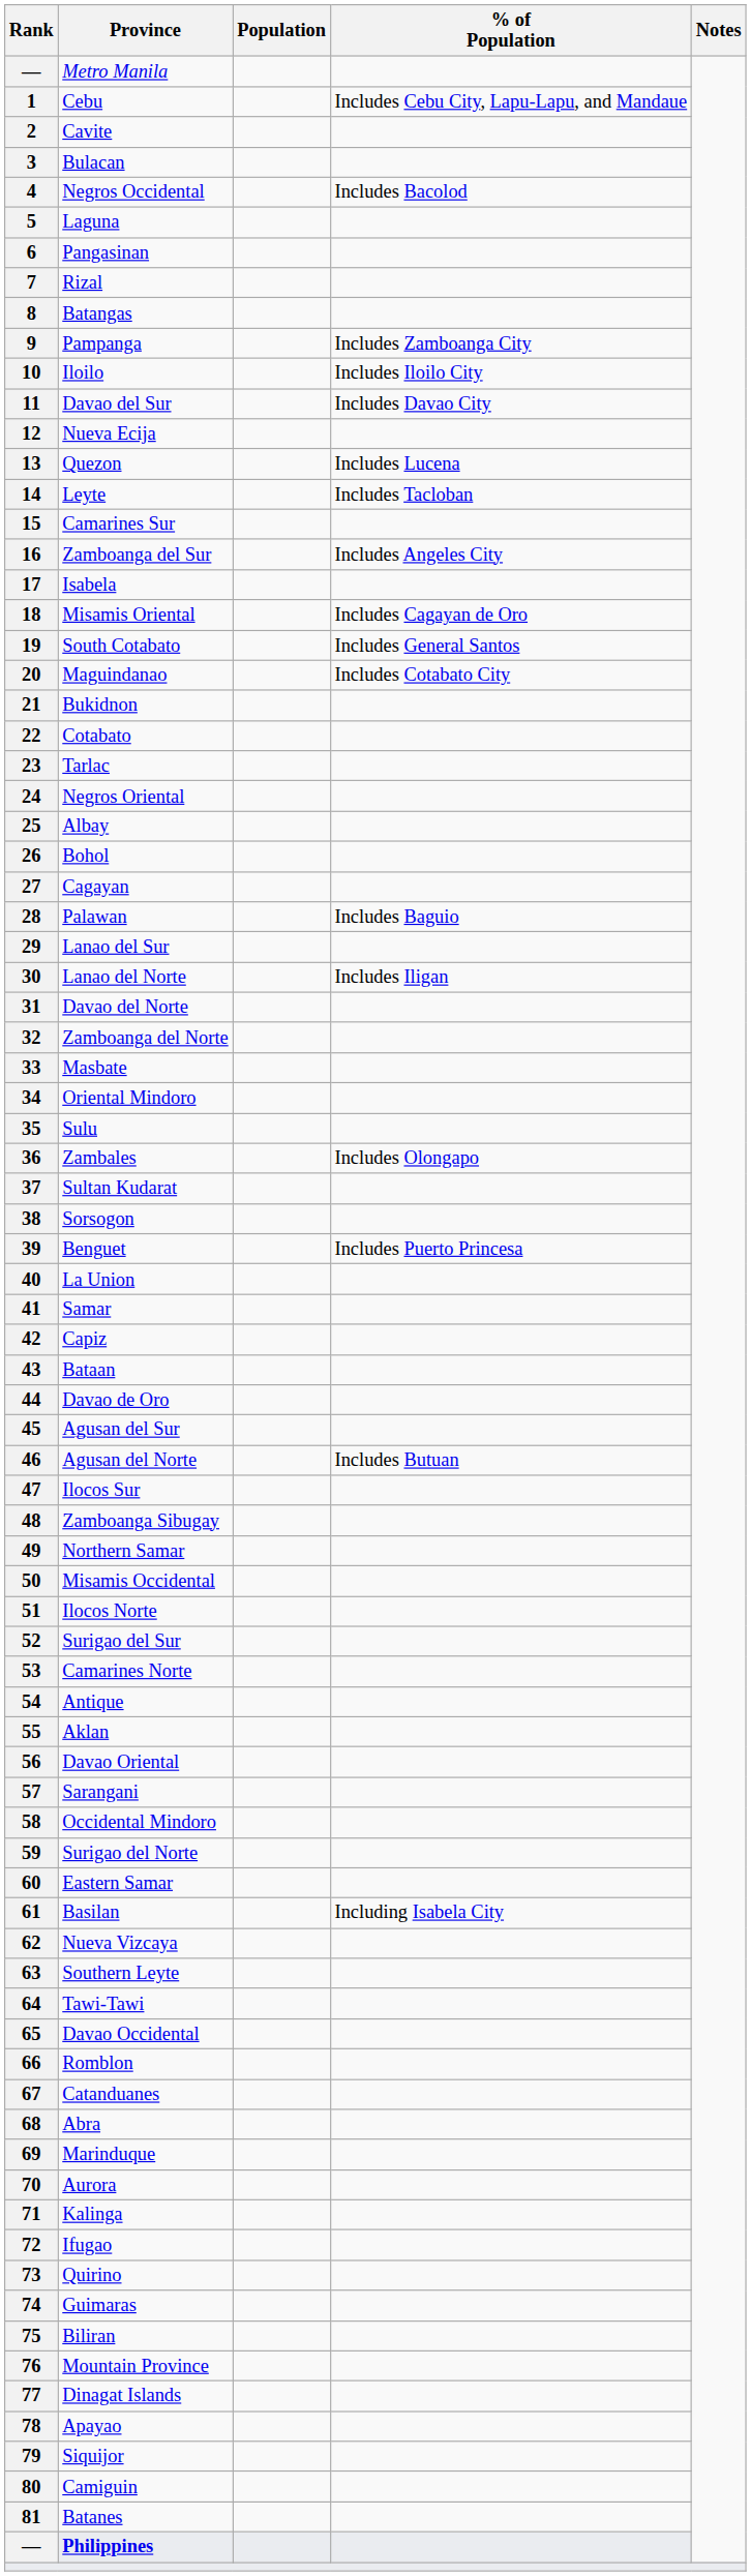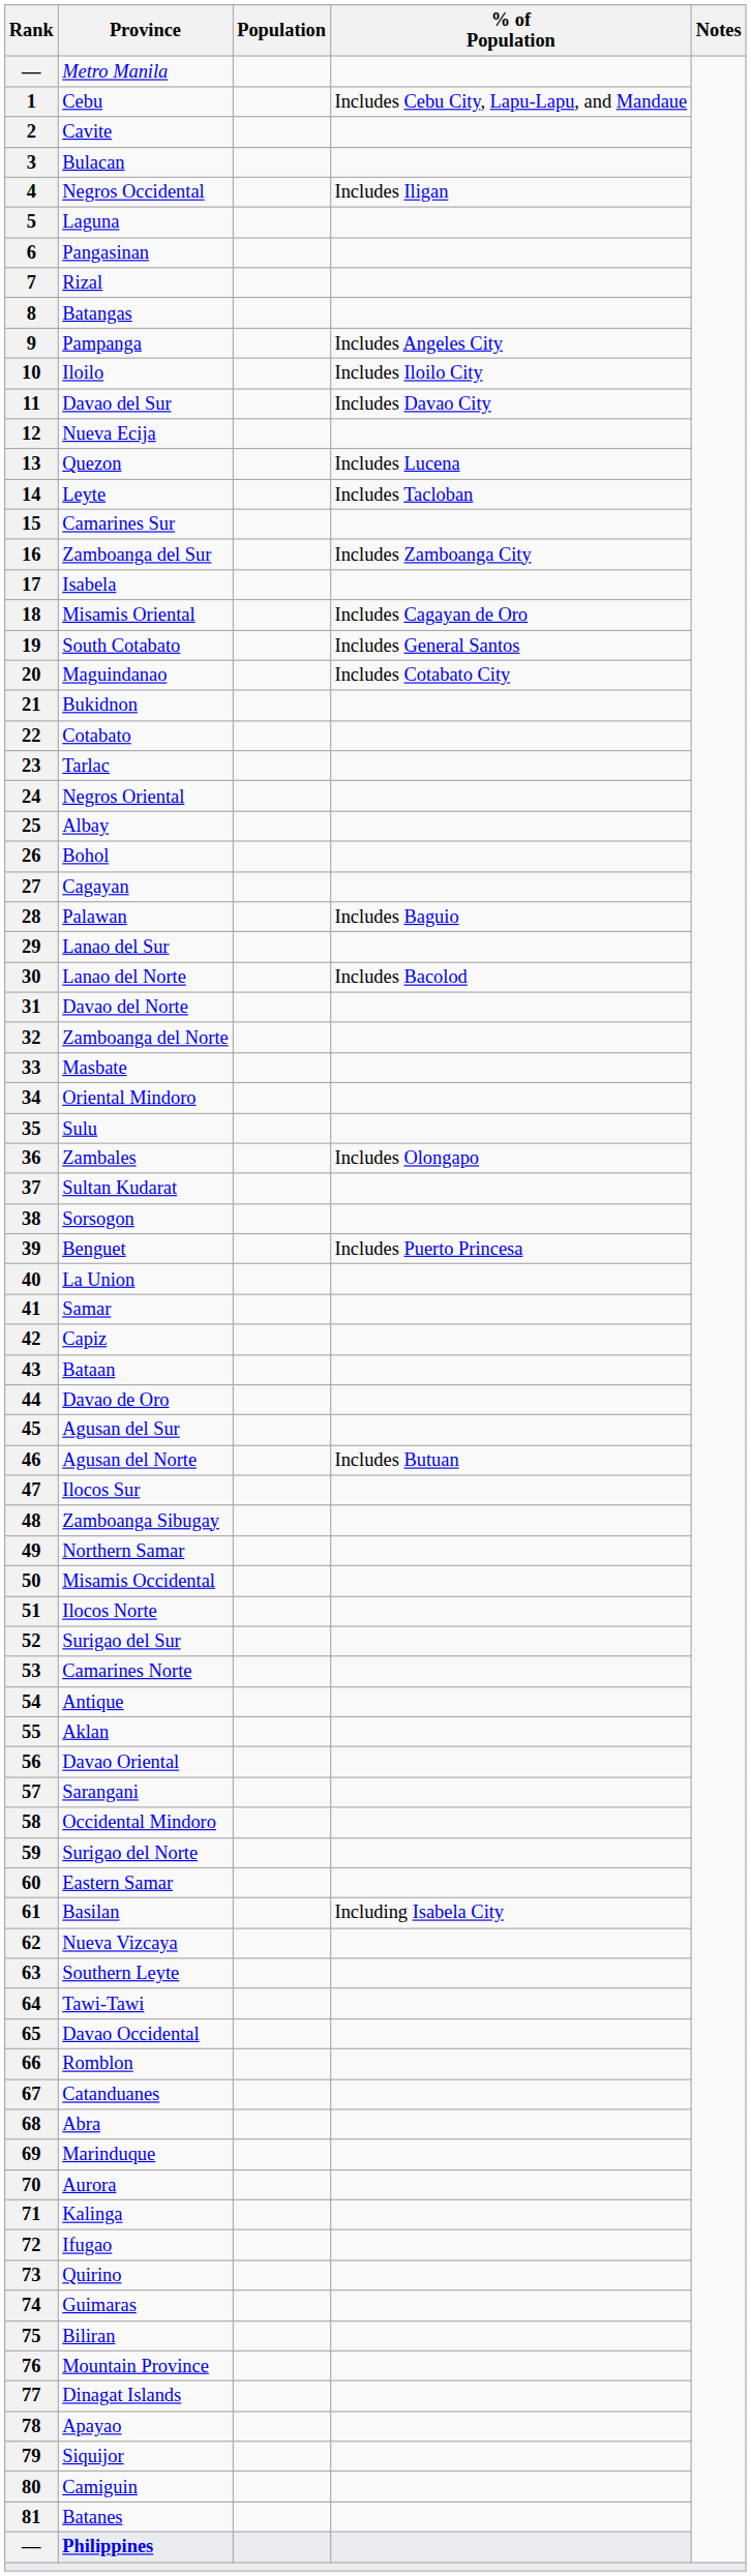 <table class="wikitable sortable">
 <tr>
 <th scope="col" data-sort-type="number">Rank</th>
 <th scope="col">Province</th>
 <th scope="col">Population</th>
 <th scope="col">% of<br>Population</th>
 <th scope="col" class="unsortable">Notes</th>
 </tr>
 <tr>
 <th scope="row">—</th>
 <td><em><a href='#'>Metro Manila</a></em></td>
 <td></td>
 <td></td>
 </tr>
 <tr>
 <th scope="row">1</th>
 <td><a href='#'>Cebu</a></td>
 <td></td>
 <td>Includes <a href='#'>Cebu City</a>, <a href='#'>Lapu-Lapu</a>, and <a href='#'>Mandaue</a></td>
 </tr>
 <tr>
 <th scope="row">2</th>
 <td><a href='#'>Cavite</a></td>
 <td></td>
 <td></td>
 </tr>
 <tr>
 <th scope="row">3</th>
 <td><a href='#'>Bulacan</a></td>
 <td></td>
 <td></td>
 </tr>
 <tr>
 <th scope="row">4</th>
 <td><a href='#'>Negros Occidental</a></td>
 <td></td>
-<td>Includes <a href='#'>Bacolod</a></td>
+<td>Includes <a href='#'>Iligan</a></td>
 </tr>
 <tr>
 <th scope="row">5</th>
 <td><a href='#'>Laguna</a></td>
 <td></td>
 <td></td>
 </tr>
 <tr>
 <th scope="row">6</th>
 <td><a href='#'>Pangasinan</a></td>
 <td></td>
 <td></td>
 </tr>
 <tr>
 <th scope="row">7</th>
 <td><a href='#'>Rizal</a></td>
 <td></td>
 <td></td>
 </tr>
 <tr>
 <th scope="row">8</th>
 <td><a href='#'>Batangas</a></td>
 <td></td>
 <td></td>
 </tr>
 <tr>
 <th scope="row">9</th>
 <td><a href='#'>Pampanga</a></td>
 <td></td>
-<td>Includes <a href='#'>Zamboanga City</a></td>
+<td>Includes <a href='#'>Angeles City</a></td>
 </tr>
 <tr>
 <th scope="row">10</th>
 <td><a href='#'>Iloilo</a></td>
 <td></td>
 <td>Includes <a href='#'>Iloilo City</a></td>
 </tr>
 <tr>
 <th scope="row">11</th>
 <td><a href='#'>Davao del Sur</a></td>
 <td></td>
 <td>Includes <a href='#'>Davao City</a></td>
 </tr>
 <tr>
 <th scope="row">12</th>
 <td><a href='#'>Nueva Ecija</a></td>
 <td></td>
 <td></td>
 </tr>
 <tr>
 <th scope="row">13</th>
 <td><a href='#'>Quezon</a></td>
 <td></td>
 <td>Includes <a href='#'>Lucena</a></td>
 </tr>
 <tr>
 <th scope="row">14</th>
 <td><a href='#'>Leyte</a></td>
 <td></td>
 <td>Includes <a href='#'>Tacloban</a></td>
 </tr>
 <tr>
 <th scope="row">15</th>
 <td><a href='#'>Camarines Sur</a></td>
 <td></td>
 <td></td>
 </tr>
 <tr>
 <th scope="row">16</th>
 <td><a href='#'>Zamboanga del Sur</a></td>
 <td></td>
-<td>Includes <a href='#'>Angeles City</a></td>
+<td>Includes <a href='#'>Zamboanga City</a></td>
 </tr>
 <tr>
 <th scope="row">17</th>
 <td><a href='#'>Isabela</a></td>
 <td></td>
 <td></td>
 </tr>
 <tr>
 <th scope="row">18</th>
 <td><a href='#'>Misamis Oriental</a></td>
 <td></td>
 <td>Includes <a href='#'>Cagayan de Oro</a></td>
 </tr>
 <tr>
 <th scope="row">19</th>
 <td><a href='#'>South Cotabato</a></td>
 <td></td>
 <td>Includes <a href='#'>General Santos</a></td>
 </tr>
 <tr>
 <th scope="row">20</th>
 <td><a href='#'>Maguindanao</a></td>
 <td></td>
 <td>Includes <a href='#'>Cotabato City</a></td>
 </tr>
 <tr>
 <th scope="row">21</th>
 <td><a href='#'>Bukidnon</a></td>
 <td></td>
 <td></td>
 </tr>
 <tr>
 <th scope="row">22</th>
 <td><a href='#'>Cotabato</a></td>
 <td></td>
 <td></td>
 </tr>
 <tr>
 <th scope="row">23</th>
 <td><a href='#'>Tarlac</a></td>
 <td></td>
 <td></td>
 </tr>
 <tr>
 <th scope="row">24</th>
 <td><a href='#'>Negros Oriental</a></td>
 <td></td>
 <td></td>
 </tr>
 <tr>
 <th scope="row">25</th>
 <td><a href='#'>Albay</a></td>
 <td></td>
 <td></td>
 </tr>
 <tr>
 <th scope="row">26</th>
 <td><a href='#'>Bohol</a></td>
 <td></td>
 <td></td>
 </tr>
 <tr>
 <th scope="row">27</th>
 <td><a href='#'>Cagayan</a></td>
 <td></td>
 <td></td>
 </tr>
 <tr>
 <th scope="row">28</th>
 <td><a href='#'>Palawan</a></td>
 <td></td>
 <td>Includes <a href='#'>Baguio</a></td>
 </tr>
 <tr>
 <th scope="row">29</th>
 <td><a href='#'>Lanao del Sur</a></td>
 <td></td>
 <td></td>
 </tr>
 <tr>
 <th scope="row">30</th>
 <td><a href='#'>Lanao del Norte</a></td>
 <td></td>
-<td>Includes <a href='#'>Iligan</a></td>
+<td>Includes <a href='#'>Bacolod</a></td>
 </tr>
 <tr>
 <th scope="row">31</th>
 <td><a href='#'>Davao del Norte</a></td>
 <td></td>
 <td></td>
 </tr>
 <tr>
 <th scope="row">32</th>
 <td><a href='#'>Zamboanga del Norte</a></td>
 <td></td>
 <td></td>
 </tr>
 <tr>
 <th scope="row">33</th>
 <td><a href='#'>Masbate</a></td>
 <td></td>
 <td></td>
 </tr>
 <tr>
 <th scope="row">34</th>
 <td><a href='#'>Oriental Mindoro</a></td>
 <td></td>
 <td></td>
 </tr>
 <tr>
 <th scope="row">35</th>
 <td><a href='#'>Sulu</a></td>
 <td></td>
 <td></td>
 </tr>
 <tr>
 <th scope="row">36</th>
 <td><a href='#'>Zambales</a></td>
 <td></td>
 <td>Includes <a href='#'>Olongapo</a></td>
 </tr>
 <tr>
 <th scope="row">37</th>
 <td><a href='#'>Sultan Kudarat</a></td>
 <td></td>
 <td></td>
 </tr>
 <tr>
 <th scope="row">38</th>
 <td><a href='#'>Sorsogon</a></td>
 <td></td>
 <td></td>
 </tr>
 <tr>
 <th scope="row">39</th>
 <td><a href='#'>Benguet</a></td>
 <td></td>
 <td>Includes <a href='#'>Puerto Princesa</a></td>
 </tr>
 <tr>
 <th scope="row">40</th>
 <td><a href='#'>La Union</a></td>
 <td></td>
 <td></td>
 </tr>
 <tr>
 <th scope="row">41</th>
 <td><a href='#'>Samar</a></td>
 <td></td>
 <td></td>
 </tr>
 <tr>
 <th scope="row">42</th>
 <td><a href='#'>Capiz</a></td>
 <td></td>
 <td></td>
 </tr>
 <tr>
 <th scope="row">43</th>
 <td><a href='#'>Bataan</a></td>
 <td></td>
 <td></td>
 </tr>
 <tr>
 <th scope="row">44</th>
 <td><a href='#'>Davao de Oro</a></td>
 <td></td>
 <td></td>
 </tr>
 <tr>
 <th scope="row">45</th>
 <td><a href='#'>Agusan del Sur</a></td>
 <td></td>
 <td></td>
 </tr>
 <tr>
 <th scope="row">46</th>
 <td><a href='#'>Agusan del Norte</a></td>
 <td></td>
 <td>Includes <a href='#'>Butuan</a></td>
 </tr>
 <tr>
 <th scope="row">47</th>
 <td><a href='#'>Ilocos Sur</a></td>
 <td></td>
 <td></td>
 </tr>
 <tr>
 <th scope="row">48</th>
 <td><a href='#'>Zamboanga Sibugay</a></td>
 <td></td>
 <td></td>
 </tr>
 <tr>
 <th scope="row">49</th>
 <td><a href='#'>Northern Samar</a></td>
 <td></td>
 <td></td>
 </tr>
 <tr>
 <th scope="row">50</th>
 <td><a href='#'>Misamis Occidental</a></td>
 <td></td>
 <td></td>
 </tr>
 <tr>
 <th scope="row">51</th>
 <td><a href='#'>Ilocos Norte</a></td>
 <td></td>
 <td></td>
 </tr>
 <tr>
 <th scope="row">52</th>
 <td><a href='#'>Surigao del Sur</a></td>
 <td></td>
 <td></td>
 </tr>
 <tr>
 <th scope="row">53</th>
 <td><a href='#'>Camarines Norte</a></td>
 <td></td>
 <td></td>
 </tr>
 <tr>
 <th scope="row">54</th>
 <td><a href='#'>Antique</a></td>
 <td></td>
 <td></td>
 </tr>
 <tr>
 <th scope="row">55</th>
 <td><a href='#'>Aklan</a></td>
 <td></td>
 <td></td>
 </tr>
 <tr>
 <th scope="row">56</th>
 <td><a href='#'>Davao Oriental</a></td>
 <td></td>
 <td></td>
 </tr>
 <tr>
 <th scope="row">57</th>
 <td><a href='#'>Sarangani</a></td>
 <td></td>
 <td></td>
 </tr>
 <tr>
 <th scope="row">58</th>
 <td><a href='#'>Occidental Mindoro</a></td>
 <td></td>
 <td></td>
 </tr>
 <tr>
 <th scope="row">59</th>
 <td><a href='#'>Surigao del Norte</a></td>
 <td></td>
 <td></td>
 </tr>
 <tr>
 <th scope="row">60</th>
 <td><a href='#'>Eastern Samar</a></td>
 <td></td>
 <td></td>
 </tr>
 <tr>
 <th scope="row">61</th>
 <td><a href='#'>Basilan</a></td>
 <td></td>
 <td>Including <a href='#'>Isabela City</a></td>
 </tr>
 <tr>
 <th scope="row">62</th>
 <td><a href='#'>Nueva Vizcaya</a></td>
 <td></td>
 <td></td>
 </tr>
 <tr>
 <th scope="row">63</th>
 <td><a href='#'>Southern Leyte</a></td>
 <td></td>
 <td></td>
 </tr>
 <tr>
 <th scope="row">64</th>
 <td><a href='#'>Tawi-Tawi</a></td>
 <td></td>
 <td></td>
 </tr>
 <tr>
 <th scope="row">65</th>
 <td><a href='#'>Davao Occidental</a></td>
 <td></td>
 <td></td>
 </tr>
 <tr>
 <th scope="row">66</th>
 <td><a href='#'>Romblon</a></td>
 <td></td>
 <td></td>
 </tr>
 <tr>
 <th scope="row">67</th>
 <td><a href='#'>Catanduanes</a></td>
 <td></td>
 <td></td>
 </tr>
 <tr>
 <th scope="row">68</th>
 <td><a href='#'>Abra</a></td>
 <td></td>
 <td></td>
 </tr>
 <tr>
 <th scope="row">69</th>
 <td><a href='#'>Marinduque</a></td>
 <td></td>
 <td></td>
 </tr>
 <tr>
 <th scope="row">70</th>
 <td><a href='#'>Aurora</a></td>
 <td></td>
 <td></td>
 </tr>
 <tr>
 <th scope="row">71</th>
 <td><a href='#'>Kalinga</a></td>
 <td></td>
 <td></td>
 </tr>
 <tr>
 <th scope="row">72</th>
 <td><a href='#'>Ifugao</a></td>
 <td></td>
 <td></td>
 </tr>
 <tr>
 <th scope="row">73</th>
 <td><a href='#'>Quirino</a></td>
 <td></td>
 <td></td>
 </tr>
 <tr>
 <th scope="row">74</th>
 <td><a href='#'>Guimaras</a></td>
 <td></td>
 <td></td>
 </tr>
 <tr>
 <th scope="row">75</th>
 <td><a href='#'>Biliran</a></td>
 <td></td>
 <td></td>
 </tr>
 <tr>
 <th scope="row">76</th>
 <td><a href='#'>Mountain Province</a></td>
 <td></td>
 <td></td>
 </tr>
 <tr>
 <th scope="row">77</th>
 <td><a href='#'>Dinagat Islands</a></td>
 <td></td>
 <td></td>
 </tr>
 <tr>
 <th scope="row">78</th>
 <td><a href='#'>Apayao</a></td>
 <td></td>
 <td></td>
 </tr>
 <tr>
 <th scope="row">79</th>
 <td><a href='#'>Siquijor</a></td>
 <td></td>
 <td></td>
 </tr>
 <tr>
 <th scope="row">80</th>
 <td><a href='#'>Camiguin</a></td>
 <td></td>
 <td></td>
 </tr>
 <tr>
 <th scope="row">81</th>
 <td><a href='#'>Batanes</a></td>
 <td></td>
 <td></td>
 </tr>
 <tr class="sortbottom" style="font-weight:bold; background-color:#eaecf0;">
 <th scope="row">—</th>
 <td><a href='#'>Philippines</a></td>
 <td></td>
 <td></td>
 </tr>
 <tr class="sortbottom" style="background-color:#eaecf0;">
 <td colspan="5"></td>
 </tr>
 </table>
